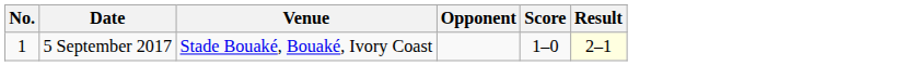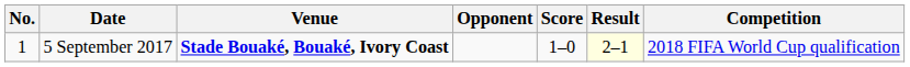 <table class="wikitable sortable">
 <tr>
 <th scope="col">No.</th>
 <th scope="col">Date</th>
 <th scope="col">Venue</th>
 <th scope="col">Opponent</th>
 <th scope="col">Score</th>
 <th scope="col">Result</th>
+<th scope="col">Competition</th>
 </tr>
 <tr>
 <td align="center">1</td>
 <td>5 September 2017</td>
-<td><a href='#'>Stade Bouaké</a>, <a href='#'>Bouaké</a>, Ivory Coast</td>
+<td><strong><a href='#'>Stade Bouaké</a>, <a href='#'>Bouaké</a>, Ivory Coast</strong></td>
 <td></td>
 <td align="center">1–0</td>
 <td align="center" style="background: lightyellow;">2–1</td>
+<td><a href='#'>2018 FIFA World Cup qualification</a></td>
 </tr>
 </table>
